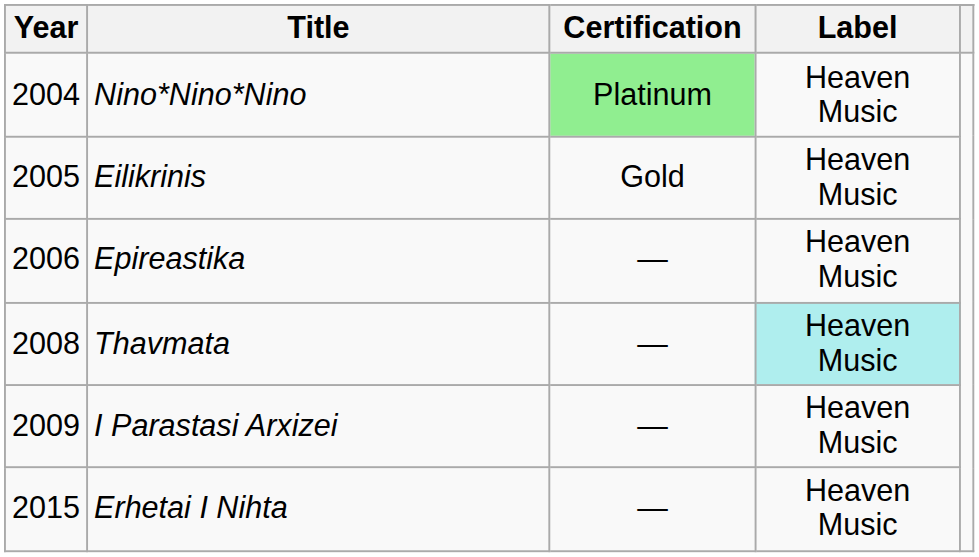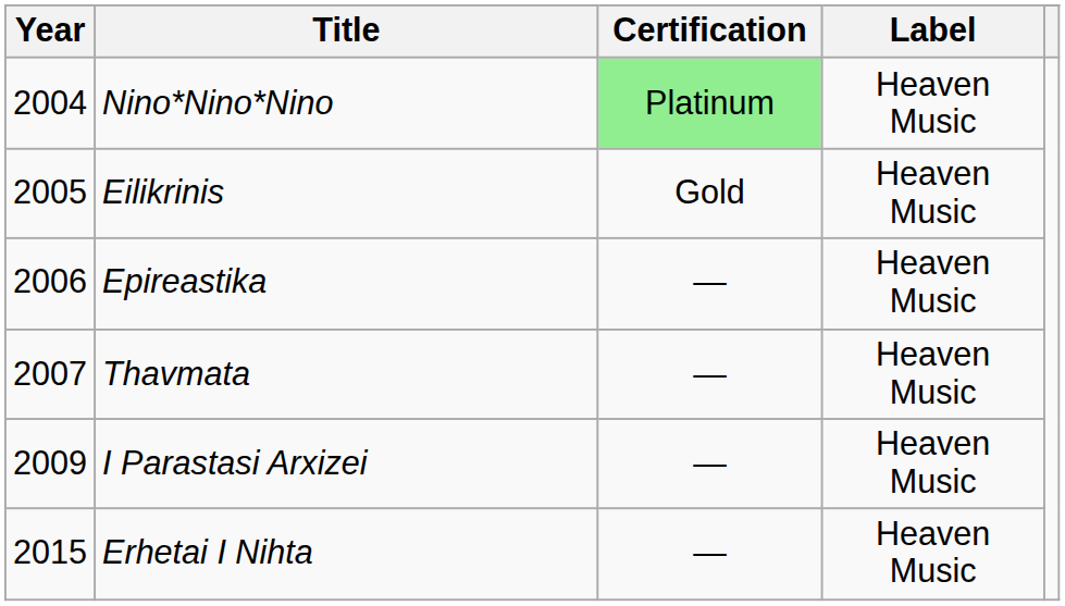 <table class="wikitable"|width=100%>
 <tr bgcolor="#CCCCCC">
 <th width="20" rowspan="2">Year</th>
 <th width="235" rowspan="2">Title</th>
 <th width="100" rowspan="2">Certification</th>
 <th width="100" rowspan="2">Label</th>
 </tr>
 <tr>
 <th></th>
 </tr>
 <tr>
 <td>2004</td>
 <td><em>Nino*Nino*Nino</em></td>
 <td align="center" style="background: lightgreen;">Platinum</td>
 <td align="center">Heaven Music</td>
 </tr>
 <tr>
 <td>2005</td>
 <td><em>Eilikrinis</em></td>
 <td align="center">Gold</td>
 <td align="center">Heaven Music</td>
 </tr>
 <tr>
 <td>2006</td>
 <td><em>Epireastika</em></td>
 <td align="center">—</td>
 <td align="center">Heaven Music</td>
 </tr>
 <tr>
-<td>2008</td>
+<td>2007</td>
 <td><em>Thavmata</em></td>
 <td align="center">—</td>
-<td align="center" style="background: paleturquoise;">Heaven Music</td>
+<td align="center">Heaven Music</td>
 </tr>
 <tr>
 <td>2009</td>
 <td><em>I Parastasi Arxizei</em></td>
 <td align="center">—</td>
 <td align="center">Heaven Music</td>
 </tr>
 <tr>
 <td>2015</td>
 <td><em>Erhetai I Nihta</em></td>
 <td align="center">—</td>
 <td align="center">Heaven Music</td>
 </tr>
 </table>
